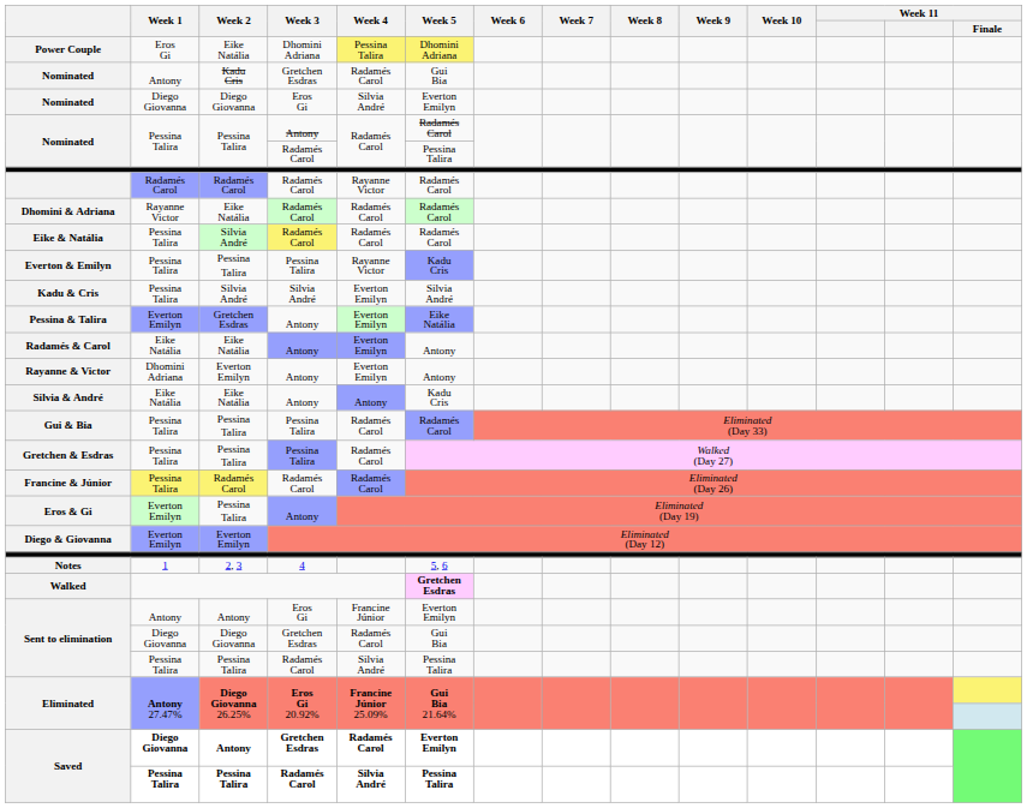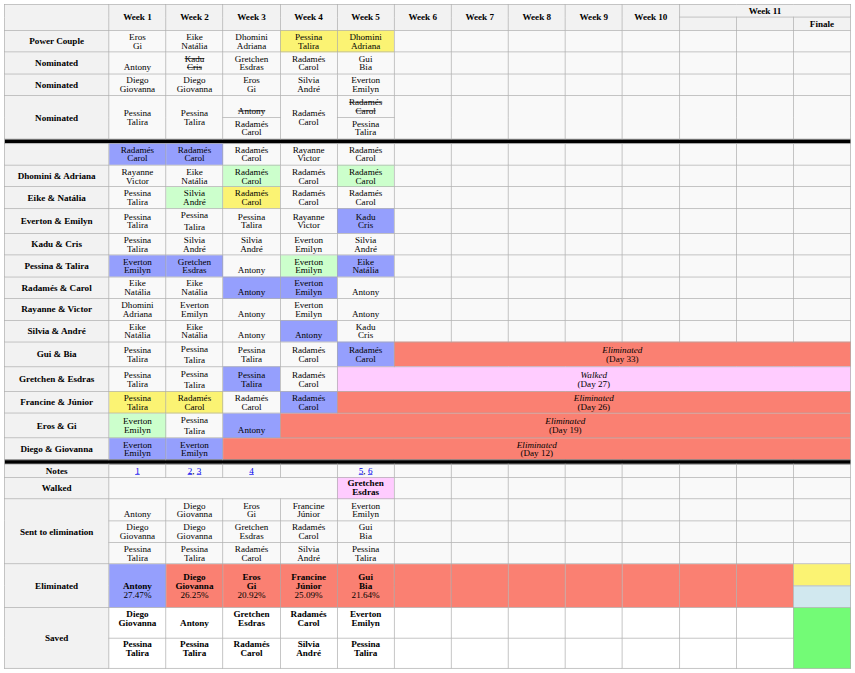 <table class="wikitable" style="text-align:center; font-size:85%; width:100%; line-height:13px;">
 <tr>
 <th rowspan=2 width="11%"></th>
 <th rowspan=2 width="06%">Week 1</th>
 <th rowspan=2 width="06%">Week 2</th>
 <th rowspan=2 width="06%">Week 3</th>
 <th rowspan=2 width="06%">Week 4</th>
 <th rowspan=2 width="06%">Week 5</th>
 <th rowspan=2 width="06%">Week 6</th>
 <th rowspan=2 width="06%">Week 7</th>
 <th rowspan=2 width="06%">Week 8</th>
 <th rowspan=2 width="06%">Week 9</th>
 <th rowspan=2 width="06%">Week 10</th>
 <th colspan=3 width="18%">Week 11</th>
 </tr>
 <tr>
 <th width="06%"></th>
 <th width="06%"></th>
 <th width="06%">Finale</th>
 </tr>
 <tr>
 <th>Power Couple</th>
 <td>Eros<br>Gi</td>
 <td>Eike<br>Natália</td>
 <td>Dhomini<br>Adriana</td>
 <td bgcolor="FBF373">Pessina<br>Talira</td>
 <td bgcolor="FBF373">Dhomini<br>Adriana</td>
 <td></td>
 <td></td>
 <td></td>
 <td></td>
 <td></td>
 <td></td>
 <td></td>
 <td></td>
 </tr>
 <tr>
 <th>Nominated<br></th>
 <td><br>Antony</td>
 <td><s>Kadu<br>Cris</s></td>
 <td>Gretchen<br>Esdras</td>
 <td>Radamés<br>Carol</td>
 <td>Gui<br>Bia</td>
 <td></td>
 <td></td>
 <td></td>
 <td></td>
 <td></td>
 <td></td>
 <td></td>
 <td></td>
 </tr>
 <tr>
 <th>Nominated<br></th>
 <td>Diego<br>Giovanna</td>
 <td>Diego<br>Giovanna</td>
 <td>Eros<br>Gi</td>
 <td>Silvia<br>André</td>
 <td>Everton<br>Emilyn</td>
 <td></td>
 <td></td>
 <td></td>
 <td></td>
 <td></td>
 <td></td>
 <td></td>
 <td></td>
 </tr>
 <tr>
 <th rowspan=2>Nominated<br></th>
 <td rowspan=2>Pessina<br>Talira</td>
 <td rowspan=2>Pessina<br>Talira</td>
 <td><s><br>Antony</s></td>
 <td rowspan=2>Radamés<br>Carol</td>
 <td><s>Radamés<br>Carol</s></td>
 <td rowspan=2></td>
 <td rowspan=2></td>
 <td rowspan=2></td>
 <td rowspan=2></td>
 <td rowspan=2></td>
 <td rowspan=2></td>
 <td rowspan=2></td>
 <td rowspan=2></td>
 </tr>
 <tr>
 <td>Radamés<br>Carol</td>
 <td>Pessina<br>Talira</td>
 </tr>
 <tr>
 <td colspan="15" bgcolor="000000"></td>
 </tr>
 <tr>
 <th></th>
 <td bgcolor="959FFD">Radamés<br>Carol</td>
 <td bgcolor="959FFD">Radamés<br>Carol</td>
 <td>Radamés<br>Carol</td>
 <td>Rayanne<br>Victor</td>
 <td>Radamés<br>Carol</td>
 <td></td>
 <td></td>
 <td></td>
 <td></td>
 <td></td>
 <td></td>
 <td></td>
 <td></td>
 </tr>
 <tr>
 <th>Dhomini & Adriana</th>
 <td>Rayanne<br>Victor</td>
 <td>Eike<br>Natália</td>
 <td bgcolor="CCFFCC">Radamés<br>Carol</td>
 <td>Radamés<br>Carol</td>
 <td bgcolor="CCFFCC">Radamés<br>Carol</td>
 <td></td>
 <td></td>
 <td></td>
 <td></td>
 <td></td>
 <td></td>
 <td></td>
 <td></td>
 </tr>
 <tr>
 <th>Eike & Natália</th>
 <td>Pessina<br>Talira</td>
 <td bgcolor="CCFFCC">Silvia<br>André</td>
 <td bgcolor="FBF373">Radamés<br>Carol</td>
 <td>Radamés<br>Carol</td>
 <td>Radamés<br>Carol</td>
 <td></td>
 <td></td>
 <td></td>
 <td></td>
 <td></td>
 <td></td>
 <td></td>
 <td></td>
 </tr>
 <tr>
 <th>Everton & Emilyn</th>
 <td>Pessina<br>Talira</td>
 <td>Pessina<br>Talira <sup></sup></td>
 <td>Pessina<br>Talira</td>
 <td>Rayanne<br>Victor</td>
 <td bgcolor="959FFD">Kadu<br>Cris</td>
 <td></td>
 <td></td>
 <td></td>
 <td></td>
 <td></td>
 <td></td>
 <td></td>
 <td></td>
 </tr>
 <tr>
 <th>Kadu & Cris</th>
 <td>Pessina<br>Talira</td>
 <td>Silvia<br>André</td>
 <td>Silvia<br>André</td>
 <td>Everton<br>Emilyn</td>
 <td>Silvia<br>André</td>
 <td></td>
 <td></td>
 <td></td>
 <td></td>
 <td></td>
 <td></td>
 <td></td>
 <td></td>
 </tr>
 <tr>
 <th>Pessina & Talira</th>
 <td bgcolor="959FFD">Everton<br>Emilyn</td>
 <td bgcolor="959FFD">Gretchen<br>Esdras</td>
 <td><br>Antony</td>
 <td bgcolor="CCFFCC">Everton<br>Emilyn</td>
 <td bgcolor="959FFD">Eike<br>Natália</td>
 <td></td>
 <td></td>
 <td></td>
 <td></td>
 <td></td>
 <td></td>
 <td></td>
 <td></td>
 </tr>
 <tr>
 <th>Radamés & Carol</th>
 <td>Eike<br>Natália</td>
 <td>Eike<br>Natália</td>
 <td bgcolor="959FFD"><br>Antony</td>
 <td bgcolor="959FFD">Everton<br>Emilyn</td>
 <td><br>Antony</td>
 <td></td>
 <td></td>
 <td></td>
 <td></td>
 <td></td>
 <td></td>
 <td></td>
 <td></td>
 </tr>
 <tr>
 <th>Rayanne & Victor</th>
 <td>Dhomini<br>Adriana</td>
 <td>Everton<br>Emilyn</td>
 <td><br>Antony</td>
 <td>Everton<br>Emilyn</td>
 <td><br>Antony</td>
 <td></td>
 <td></td>
 <td></td>
 <td></td>
 <td></td>
 <td></td>
 <td></td>
 <td></td>
 </tr>
 <tr>
 <th>Silvia & André</th>
 <td>Eike<br>Natália</td>
 <td>Eike<br>Natália</td>
 <td><br>Antony</td>
 <td bgcolor="959FFD"><br>Antony</td>
 <td>Kadu<br>Cris</td>
 <td></td>
 <td></td>
 <td></td>
 <td></td>
 <td></td>
 <td></td>
 <td></td>
 <td></td>
 </tr>
 <tr>
 <th>Gui & Bia</th>
 <td>Pessina<br>Talira</td>
 <td>Pessina<br>Talira <sup></sup></td>
 <td>Pessina<br>Talira</td>
 <td>Radamés<br>Carol</td>
 <td bgcolor="959FFD">Radamés<br>Carol</td>
 <td colspan="8" bgcolor="FA8072"><em>Eliminated</em><br>(Day 33)</td>
 </tr>
 <tr>
 <th>Gretchen & Esdras</th>
 <td>Pessina<br>Talira</td>
 <td>Pessina<br>Talira <sup></sup></td>
 <td bgcolor="959FFD">Pessina<br>Talira</td>
 <td>Radamés<br>Carol</td>
 <td colspan="9" bgcolor="FFCCFF"><em>Walked</em><br>(Day 27)</td>
 </tr>
 <tr>
 <th>Francine & Júnior</th>
 <td bgcolor="FBF373">Pessina<br>Talira</td>
 <td bgcolor="FBF373">Radamés<br>Carol</td>
 <td>Radamés<br>Carol</td>
 <td bgcolor="959FFD">Radamés<br>Carol</td>
 <td colspan="9" bgcolor="FA8072"><em>Eliminated</em><br>(Day 26)</td>
 </tr>
 <tr>
 <th>Eros & Gi</th>
 <td bgcolor="CCFFCC">Everton<br>Emilyn</td>
 <td>Pessina<br>Talira <sup></sup></td>
 <td bgcolor="959FFD"><br>Antony</td>
 <td colspan="10" bgcolor="FA8072"><em>Eliminated</em><br>(Day 19)</td>
 </tr>
 <tr>
 <th>Diego & Giovanna</th>
 <td bgcolor="959FFD">Everton<br>Emilyn</td>
 <td bgcolor="959FFD">Everton<br>Emilyn</td>
 <td colspan="11" bgcolor="FA8072"><em>Eliminated</em><br>(Day 12)</td>
 </tr>
 <tr>
 <td colspan="15" bgcolor="000000"></td>
 </tr>
 <tr>
 <th>Notes</th>
 <td><a href='#'>1</a></td>
 <td><a href='#'>2</a>, <a href='#'>3</a></td>
 <td><a href='#'>4</a></td>
 <td></td>
 <td><a href='#'>5</a>, <a href='#'>6</a></td>
 <td></td>
 <td></td>
 <td></td>
 <td></td>
 <td></td>
 <td></td>
 <td></td>
 <td></td>
 </tr>
 <tr>
 <th>Walked</th>
 <td colspan=4></td>
 <td bgcolor=FFCCFF><strong>Gretchen</strong><br><strong>Esdras</strong></td>
 <td></td>
 <td></td>
 <td></td>
 <td></td>
 <td></td>
 <td></td>
 <td></td>
 </tr>
 <tr>
 <th rowspan=3>Sent to elimination</th>
 <td><br>Antony</td>
-<td><br>Antony</td>
+<td>Diego<br>Giovanna</td>
 <td>Eros<br>Gi</td>
 <td>Francine<br>Júnior</td>
 <td>Everton<br>Emilyn</td>
 <td></td>
 <td></td>
 <td></td>
 <td></td>
 <td></td>
 <td></td>
 <td></td>
 <td></td>
 </tr>
 <tr>
 <td>Diego<br>Giovanna</td>
 <td>Diego<br>Giovanna</td>
 <td>Gretchen<br>Esdras</td>
 <td>Radamés<br>Carol</td>
 <td>Gui<br>Bia</td>
 <td></td>
 <td></td>
 <td></td>
 <td></td>
 <td></td>
 <td></td>
 <td></td>
 <td></td>
 </tr>
 <tr>
 <td>Pessina<br>Talira</td>
 <td>Pessina<br>Talira</td>
 <td>Radamés<br>Carol</td>
 <td>Silvia<br>André</td>
 <td>Pessina<br>Talira</td>
 <td></td>
 <td></td>
 <td></td>
 <td></td>
 <td></td>
 <td></td>
 <td></td>
 <td></td>
 </tr>
 <tr>
 <th rowspan=2>Eliminated</th>
 <td rowspan=2 bgcolor=959FFD><strong></strong><br><strong>Antony</strong><br>27.47%<br></td>
 <td rowspan=2 bgcolor=FA8072><strong>Diego</strong><br><strong>Giovanna</strong><br>26.25%<br></td>
 <td rowspan=2 bgcolor=FA8072><strong>Eros</strong><br><strong>Gi</strong><br>20.92%<br></td>
 <td rowspan=2 bgcolor=FA8072><strong>Francine</strong><br><strong>Júnior</strong><br>25.09%<br></td>
 <td rowspan=2 bgcolor=FA8072><strong>Gui</strong><br><strong>Bia</strong><br>21.64%<br></td>
 <td rowspan=2 bgcolor=FA8072></td>
 <td rowspan=2 bgcolor=FA8072></td>
 <td rowspan=2 bgcolor=FA8072></td>
 <td rowspan=2 bgcolor=FA8072></td>
 <td rowspan=2 bgcolor=FA8072></td>
 <td rowspan=2 bgcolor=FA8072></td>
 <td rowspan=2 bgcolor=FA8072></td>
 <td rowspan=1 bgcolor=FBF373><br><br></td>
 </tr>
 <tr>
 <td rowspan=1 bgcolor=D1E8EF><br><br></td>
 </tr>
 <tr>
 <th rowspan=2>Saved</th>
 <td rowspan=1 bgcolor=FFFFFF><strong>Diego</strong><br><strong>Giovanna</strong><br><br></td>
 <td rowspan=1 bgcolor=FFFFFF><strong></strong><br><strong>Antony</strong><br><br></td>
 <td rowspan=1 bgcolor=FFFFFF><strong>Gretchen</strong><br><strong>Esdras</strong><br><br></td>
 <td rowspan=1 bgcolor=FFFFFF><strong>Radamés</strong><br><strong>Carol</strong><br><br></td>
 <td rowspan=1 bgcolor=FFFFFF><strong>Everton</strong><br><strong>Emilyn</strong><br><br></td>
 <td rowspan=1 bgcolor=FFFFFF></td>
 <td rowspan=1 bgcolor=FFFFFF></td>
 <td rowspan=1 bgcolor=FFFFFF></td>
 <td rowspan=1 bgcolor=FFFFFF></td>
 <td rowspan=1 bgcolor=FFFFFF></td>
 <td rowspan=1 bgcolor=FFFFFF></td>
 <td rowspan=1 bgcolor=FFFFFF></td>
 <td rowspan=2 bgcolor=73FB76></td>
 </tr>
 <tr>
 <td rowspan=1 bgcolor=FFFFFF><strong>Pessina</strong><br><strong>Talira</strong><br><br></td>
 <td rowspan=1 bgcolor=FFFFFF><strong>Pessina</strong><br><strong>Talira</strong><br><br></td>
 <td rowspan=1 bgcolor=FFFFFF><strong>Radamés</strong><br><strong>Carol</strong><br><br></td>
 <td rowspan=1 bgcolor=FFFFFF><strong>Silvia</strong><br><strong>André</strong><br><br></td>
 <td rowspan=1 bgcolor=FFFFFF><strong>Pessina</strong><br><strong>Talira</strong><br><br></td>
 <td rowspan=1 bgcolor=FFFFFF></td>
 <td rowspan=1 bgcolor=FFFFFF></td>
 <td rowspan=1 bgcolor=FFFFFF></td>
 <td rowspan=1 bgcolor=FFFFFF></td>
 <td rowspan=1 bgcolor=FFFFFF></td>
 <td rowspan=1 bgcolor=FFFFFF></td>
 <td rowspan=1 bgcolor=FFFFFF></td>
 </tr>
 </table>
